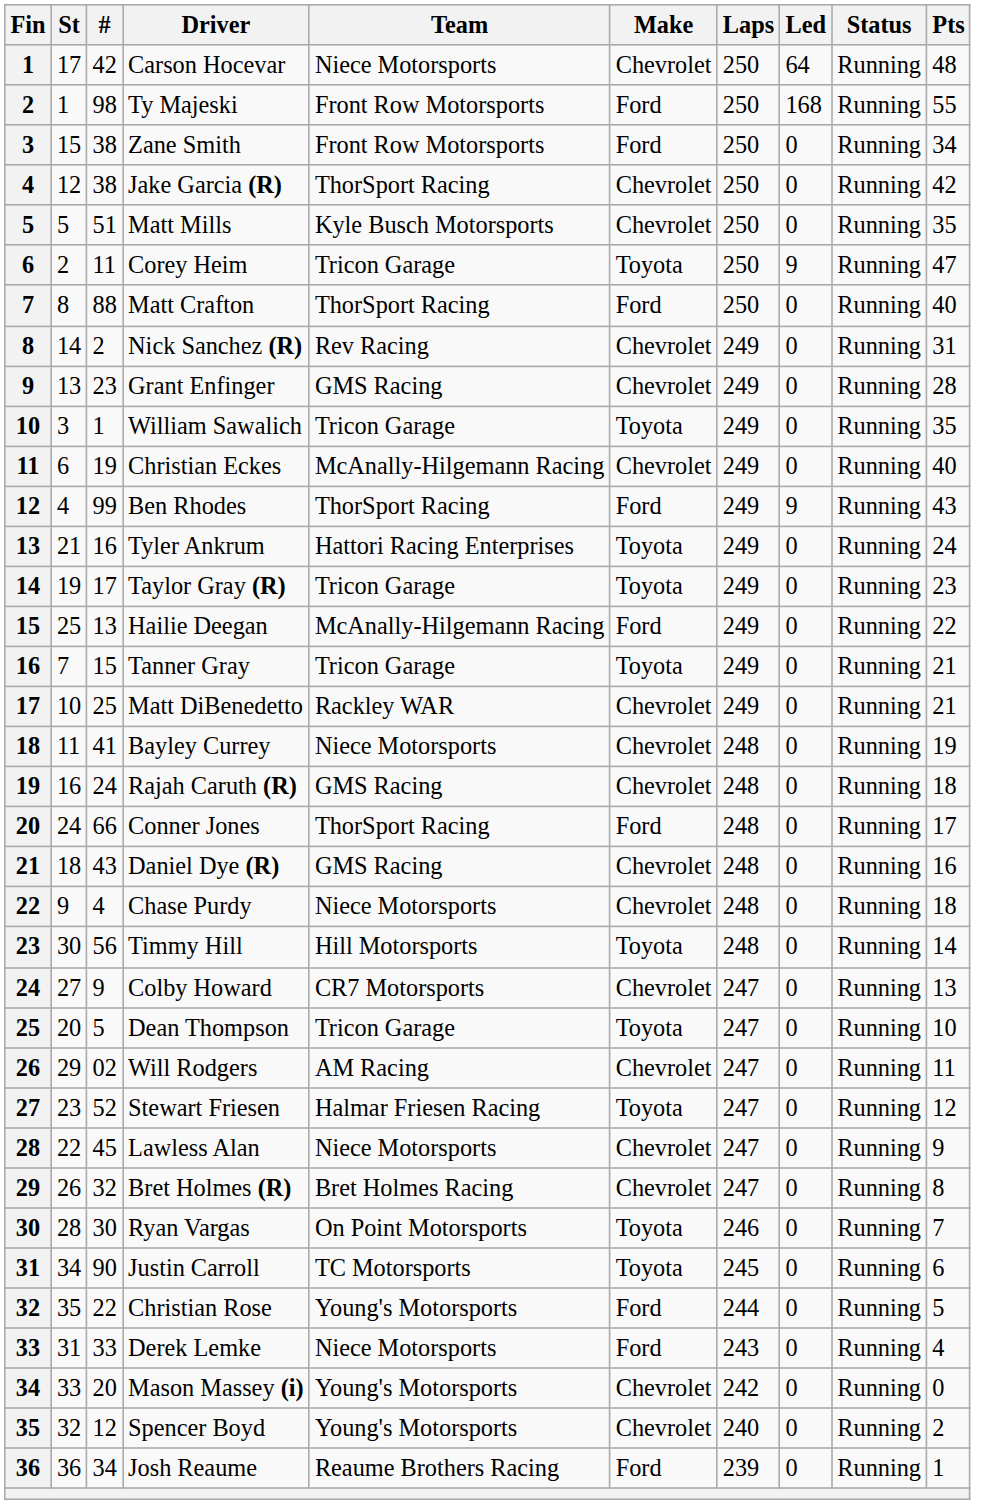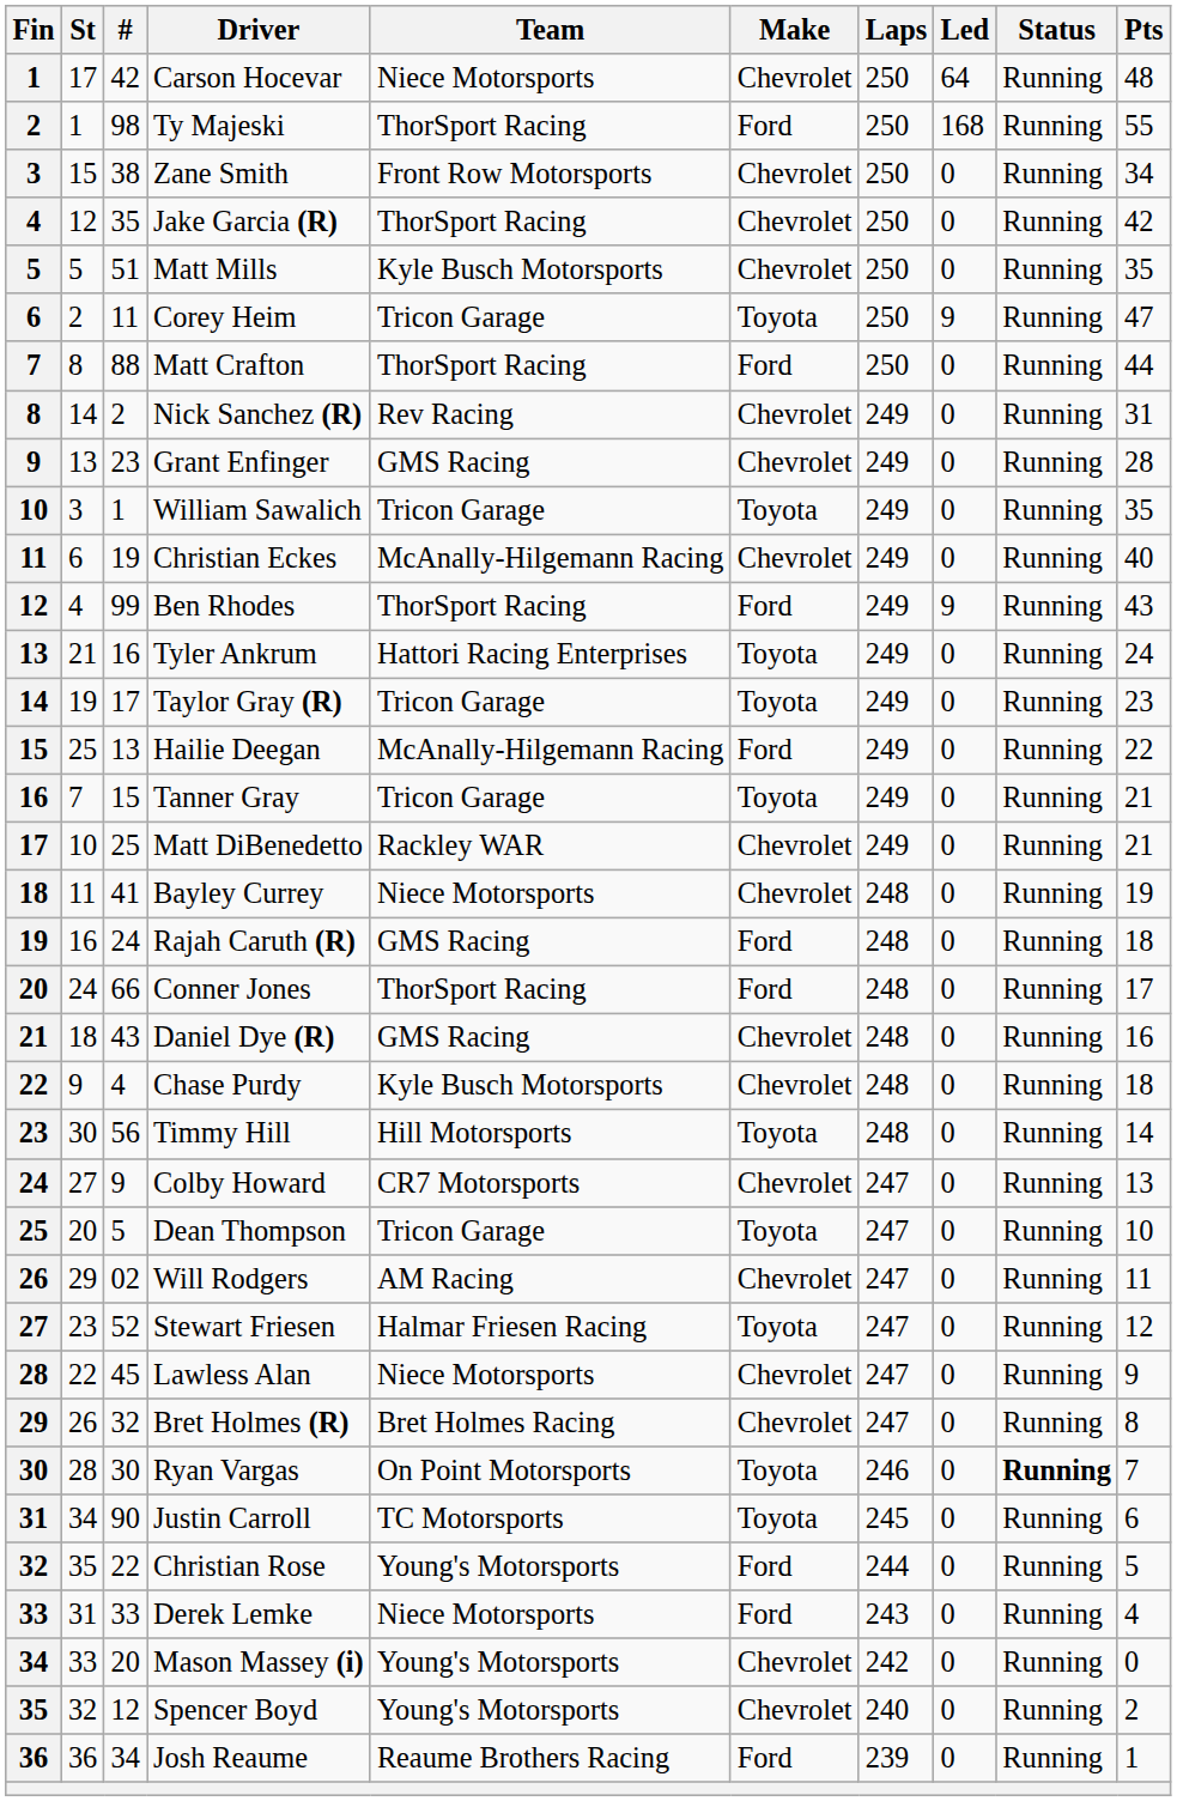 <table class="wikitable" style="font-size:95%">
 <tr>
 <th>Fin</th>
 <th>St</th>
 <th>#</th>
 <th>Driver</th>
 <th>Team</th>
 <th>Make</th>
 <th>Laps</th>
 <th>Led</th>
 <th>Status</th>
 <th>Pts</th>
 </tr>
 <tr>
 <th>1</th>
 <td>17</td>
 <td>42</td>
 <td>Carson Hocevar</td>
 <td>Niece Motorsports</td>
 <td>Chevrolet</td>
 <td>250</td>
 <td>64</td>
 <td>Running</td>
 <td>48</td>
 </tr>
 <tr>
 <th>2</th>
 <td>1</td>
 <td>98</td>
 <td>Ty Majeski</td>
-<td>Front Row Motorsports</td>
+<td>ThorSport Racing</td>
 <td>Ford</td>
 <td>250</td>
 <td>168</td>
 <td>Running</td>
 <td>55</td>
 </tr>
 <tr>
 <th>3</th>
 <td>15</td>
 <td>38</td>
 <td>Zane Smith</td>
 <td>Front Row Motorsports</td>
-<td>Ford</td>
+<td>Chevrolet</td>
 <td>250</td>
 <td>0</td>
 <td>Running</td>
 <td>34</td>
 </tr>
 <tr>
 <th>4</th>
 <td>12</td>
-<td>38</td>
+<td>35</td>
 <td>Jake Garcia <strong>(R)</strong></td>
 <td>ThorSport Racing</td>
 <td>Chevrolet</td>
 <td>250</td>
 <td>0</td>
 <td>Running</td>
 <td>42</td>
 </tr>
 <tr>
 <th>5</th>
 <td>5</td>
 <td>51</td>
 <td>Matt Mills</td>
 <td>Kyle Busch Motorsports</td>
 <td>Chevrolet</td>
 <td>250</td>
 <td>0</td>
 <td>Running</td>
 <td>35</td>
 </tr>
 <tr>
 <th>6</th>
 <td>2</td>
 <td>11</td>
 <td>Corey Heim</td>
 <td>Tricon Garage</td>
 <td>Toyota</td>
 <td>250</td>
 <td>9</td>
 <td>Running</td>
 <td>47</td>
 </tr>
 <tr>
 <th>7</th>
 <td>8</td>
 <td>88</td>
 <td>Matt Crafton</td>
 <td>ThorSport Racing</td>
 <td>Ford</td>
 <td>250</td>
 <td>0</td>
 <td>Running</td>
-<td>40</td>
+<td>44</td>
 </tr>
 <tr>
 <th>8</th>
 <td>14</td>
 <td>2</td>
 <td>Nick Sanchez <strong>(R)</strong></td>
 <td>Rev Racing</td>
 <td>Chevrolet</td>
 <td>249</td>
 <td>0</td>
 <td>Running</td>
 <td>31</td>
 </tr>
 <tr>
 <th>9</th>
 <td>13</td>
 <td>23</td>
 <td>Grant Enfinger</td>
 <td>GMS Racing</td>
 <td>Chevrolet</td>
 <td>249</td>
 <td>0</td>
 <td>Running</td>
 <td>28</td>
 </tr>
 <tr>
 <th>10</th>
 <td>3</td>
 <td>1</td>
 <td>William Sawalich</td>
 <td>Tricon Garage</td>
 <td>Toyota</td>
 <td>249</td>
 <td>0</td>
 <td>Running</td>
 <td>35</td>
 </tr>
 <tr>
 <th>11</th>
 <td>6</td>
 <td>19</td>
 <td>Christian Eckes</td>
 <td>McAnally-Hilgemann Racing</td>
 <td>Chevrolet</td>
 <td>249</td>
 <td>0</td>
 <td>Running</td>
 <td>40</td>
 </tr>
 <tr>
 <th>12</th>
 <td>4</td>
 <td>99</td>
 <td>Ben Rhodes</td>
 <td>ThorSport Racing</td>
 <td>Ford</td>
 <td>249</td>
 <td>9</td>
 <td>Running</td>
 <td>43</td>
 </tr>
 <tr>
 <th>13</th>
 <td>21</td>
 <td>16</td>
 <td>Tyler Ankrum</td>
 <td>Hattori Racing Enterprises</td>
 <td>Toyota</td>
 <td>249</td>
 <td>0</td>
 <td>Running</td>
 <td>24</td>
 </tr>
 <tr>
 <th>14</th>
 <td>19</td>
 <td>17</td>
 <td>Taylor Gray <strong>(R)</strong></td>
 <td>Tricon Garage</td>
 <td>Toyota</td>
 <td>249</td>
 <td>0</td>
 <td>Running</td>
 <td>23</td>
 </tr>
 <tr>
 <th>15</th>
 <td>25</td>
 <td>13</td>
 <td>Hailie Deegan</td>
 <td>McAnally-Hilgemann Racing</td>
 <td>Ford</td>
 <td>249</td>
 <td>0</td>
 <td>Running</td>
 <td>22</td>
 </tr>
 <tr>
 <th>16</th>
 <td>7</td>
 <td>15</td>
 <td>Tanner Gray</td>
 <td>Tricon Garage</td>
 <td>Toyota</td>
 <td>249</td>
 <td>0</td>
 <td>Running</td>
 <td>21</td>
 </tr>
 <tr>
 <th>17</th>
 <td>10</td>
 <td>25</td>
 <td>Matt DiBenedetto</td>
 <td>Rackley WAR</td>
 <td>Chevrolet</td>
 <td>249</td>
 <td>0</td>
 <td>Running</td>
 <td>21</td>
 </tr>
 <tr>
 <th>18</th>
 <td>11</td>
 <td>41</td>
 <td>Bayley Currey</td>
 <td>Niece Motorsports</td>
 <td>Chevrolet</td>
 <td>248</td>
 <td>0</td>
 <td>Running</td>
 <td>19</td>
 </tr>
 <tr>
 <th>19</th>
 <td>16</td>
 <td>24</td>
 <td>Rajah Caruth <strong>(R)</strong></td>
 <td>GMS Racing</td>
-<td>Chevrolet</td>
+<td>Ford</td>
 <td>248</td>
 <td>0</td>
 <td>Running</td>
 <td>18</td>
 </tr>
 <tr>
 <th>20</th>
 <td>24</td>
 <td>66</td>
 <td>Conner Jones</td>
 <td>ThorSport Racing</td>
 <td>Ford</td>
 <td>248</td>
 <td>0</td>
 <td>Running</td>
 <td>17</td>
 </tr>
 <tr>
 <th>21</th>
 <td>18</td>
 <td>43</td>
 <td>Daniel Dye <strong>(R)</strong></td>
 <td>GMS Racing</td>
 <td>Chevrolet</td>
 <td>248</td>
 <td>0</td>
 <td>Running</td>
 <td>16</td>
 </tr>
 <tr>
 <th>22</th>
 <td>9</td>
 <td>4</td>
 <td>Chase Purdy</td>
-<td>Niece Motorsports</td>
+<td>Kyle Busch Motorsports</td>
 <td>Chevrolet</td>
 <td>248</td>
 <td>0</td>
 <td>Running</td>
 <td>18</td>
 </tr>
 <tr>
 <th>23</th>
 <td>30</td>
 <td>56</td>
 <td>Timmy Hill</td>
 <td>Hill Motorsports</td>
 <td>Toyota</td>
 <td>248</td>
 <td>0</td>
 <td>Running</td>
 <td>14</td>
 </tr>
 <tr>
 <th>24</th>
 <td>27</td>
 <td>9</td>
 <td>Colby Howard</td>
 <td>CR7 Motorsports</td>
 <td>Chevrolet</td>
 <td>247</td>
 <td>0</td>
 <td>Running</td>
 <td>13</td>
 </tr>
 <tr>
 <th>25</th>
 <td>20</td>
 <td>5</td>
 <td>Dean Thompson</td>
 <td>Tricon Garage</td>
 <td>Toyota</td>
 <td>247</td>
 <td>0</td>
 <td>Running</td>
 <td>10</td>
 </tr>
 <tr>
 <th>26</th>
 <td>29</td>
 <td>02</td>
 <td>Will Rodgers</td>
 <td>AM Racing</td>
 <td>Chevrolet</td>
 <td>247</td>
 <td>0</td>
 <td>Running</td>
 <td>11</td>
 </tr>
 <tr>
 <th>27</th>
 <td>23</td>
 <td>52</td>
 <td>Stewart Friesen</td>
 <td>Halmar Friesen Racing</td>
 <td>Toyota</td>
 <td>247</td>
 <td>0</td>
 <td>Running</td>
 <td>12</td>
 </tr>
 <tr>
 <th>28</th>
 <td>22</td>
 <td>45</td>
 <td>Lawless Alan</td>
 <td>Niece Motorsports</td>
 <td>Chevrolet</td>
 <td>247</td>
 <td>0</td>
 <td>Running</td>
 <td>9</td>
 </tr>
 <tr>
 <th>29</th>
 <td>26</td>
 <td>32</td>
 <td>Bret Holmes <strong>(R)</strong></td>
 <td>Bret Holmes Racing</td>
 <td>Chevrolet</td>
 <td>247</td>
 <td>0</td>
 <td>Running</td>
 <td>8</td>
 </tr>
 <tr>
 <th>30</th>
 <td>28</td>
 <td>30</td>
 <td>Ryan Vargas</td>
 <td>On Point Motorsports</td>
 <td>Toyota</td>
 <td>246</td>
 <td>0</td>
-<td>Running</td>
+<td><strong>Running</strong></td>
 <td>7</td>
 </tr>
 <tr>
 <th>31</th>
 <td>34</td>
 <td>90</td>
 <td>Justin Carroll</td>
 <td>TC Motorsports</td>
 <td>Toyota</td>
 <td>245</td>
 <td>0</td>
 <td>Running</td>
 <td>6</td>
 </tr>
 <tr>
 <th>32</th>
 <td>35</td>
 <td>22</td>
 <td>Christian Rose</td>
 <td>Young's Motorsports</td>
 <td>Ford</td>
 <td>244</td>
 <td>0</td>
 <td>Running</td>
 <td>5</td>
 </tr>
 <tr>
 <th>33</th>
 <td>31</td>
 <td>33</td>
 <td>Derek Lemke</td>
 <td>Niece Motorsports</td>
 <td>Ford</td>
 <td>243</td>
 <td>0</td>
 <td>Running</td>
 <td>4</td>
 </tr>
 <tr>
 <th>34</th>
 <td>33</td>
 <td>20</td>
 <td>Mason Massey <strong>(i)</strong></td>
 <td>Young's Motorsports</td>
 <td>Chevrolet</td>
 <td>242</td>
 <td>0</td>
 <td>Running</td>
 <td>0</td>
 </tr>
 <tr>
 <th>35</th>
 <td>32</td>
 <td>12</td>
 <td>Spencer Boyd</td>
 <td>Young's Motorsports</td>
 <td>Chevrolet</td>
 <td>240</td>
 <td>0</td>
 <td>Running</td>
 <td>2</td>
 </tr>
 <tr>
 <th>36</th>
 <td>36</td>
 <td>34</td>
 <td>Josh Reaume</td>
 <td>Reaume Brothers Racing</td>
 <td>Ford</td>
 <td>239</td>
 <td>0</td>
 <td>Running</td>
 <td>1</td>
 </tr>
 <tr>
 <th colspan="10"></th>
 </tr>
 </table>
